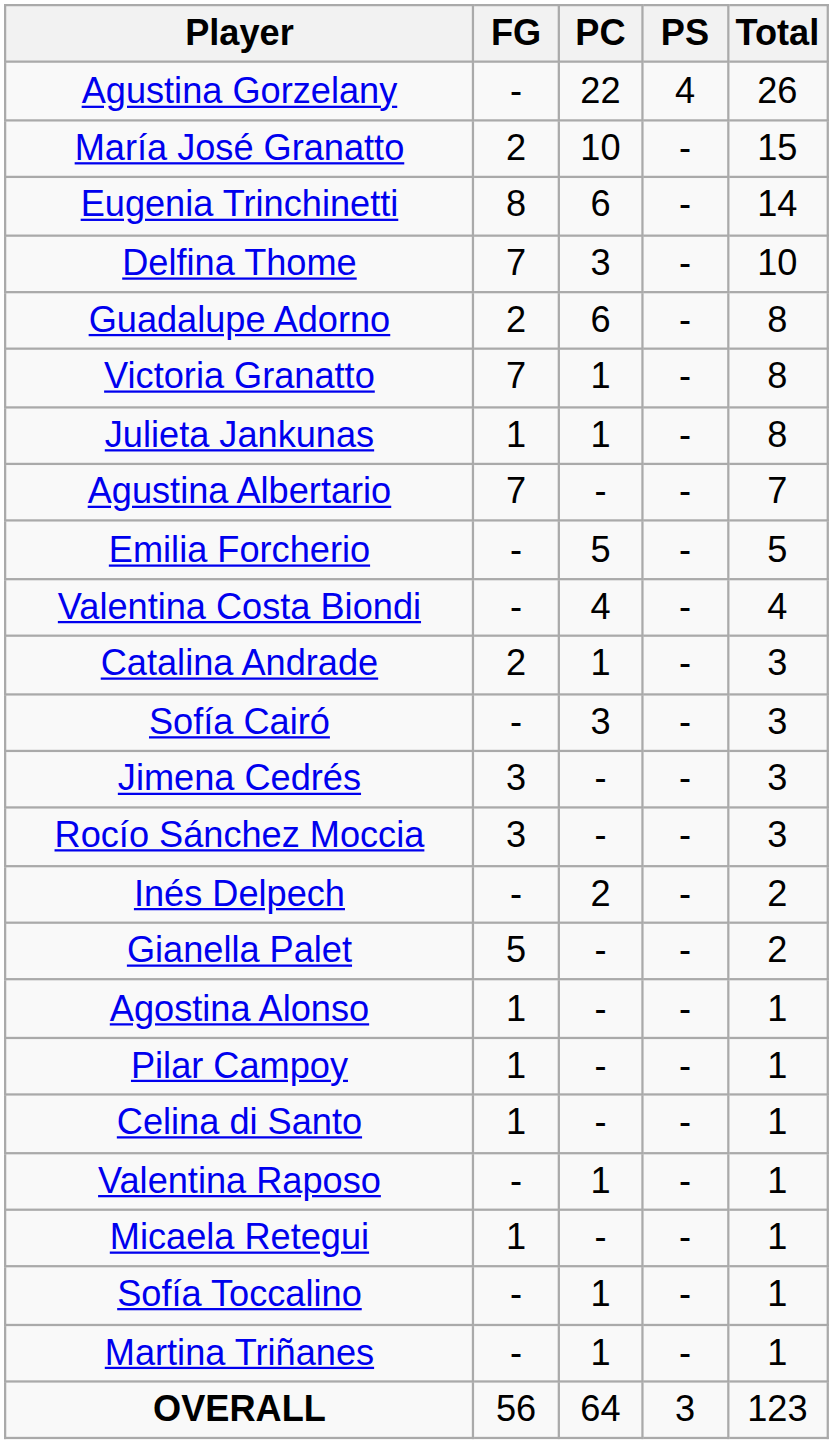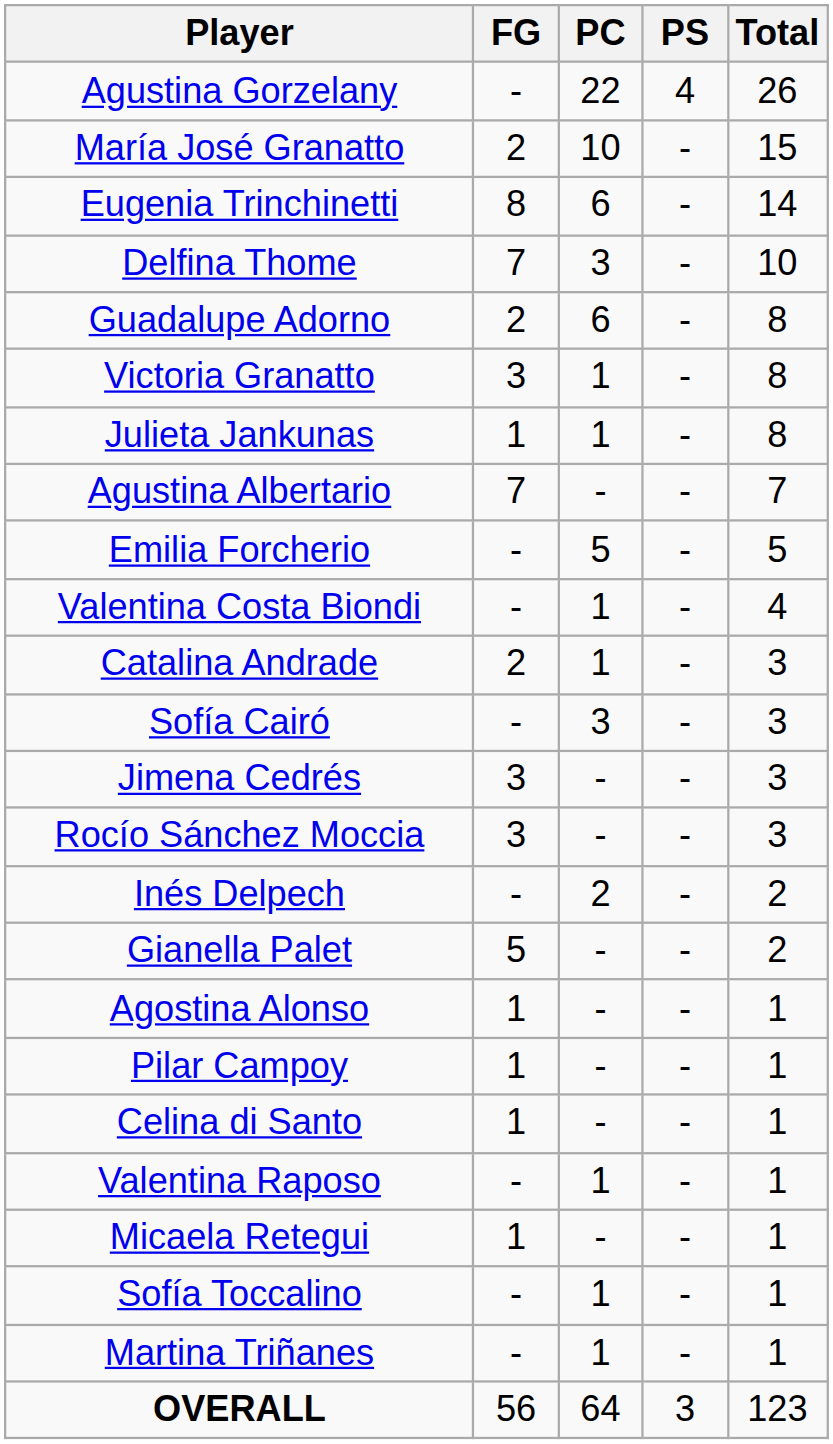 <table class="wikitable sortable" style="text-align:center">
 <tr>
 <th width=200px>Player</th>
 <th width=30px>FG</th>
 <th width=30px>PC</th>
 <th width=30px>PS</th>
 <th width=30px>Total</th>
 </tr>
 <tr>
 <td><a href='#'>Agustina Gorzelany</a></td>
 <td>-</td>
 <td>22</td>
 <td>4</td>
 <td>26</td>
 </tr>
 <tr>
 <td><a href='#'>María José Granatto</a></td>
 <td>2</td>
 <td>10</td>
 <td>-</td>
 <td>15</td>
 </tr>
 <tr>
 <td><a href='#'>Eugenia Trinchinetti</a></td>
 <td>8</td>
 <td>6</td>
 <td>-</td>
 <td>14</td>
 </tr>
 <tr>
 <td><a href='#'>Delfina Thome</a></td>
 <td>7</td>
 <td>3</td>
 <td>-</td>
 <td>10</td>
 </tr>
 <tr>
 <td><a href='#'>Guadalupe Adorno</a></td>
 <td>2</td>
 <td>6</td>
 <td>-</td>
 <td>8</td>
 </tr>
 <tr>
 <td><a href='#'>Victoria Granatto</a></td>
-<td>7</td>
+<td>3</td>
 <td>1</td>
 <td>-</td>
 <td>8</td>
 </tr>
 <tr>
 <td><a href='#'>Julieta Jankunas</a></td>
 <td>1</td>
 <td>1</td>
 <td>-</td>
 <td>8</td>
 </tr>
 <tr>
 <td><a href='#'>Agustina Albertario</a></td>
 <td>7</td>
 <td>-</td>
 <td>-</td>
 <td>7</td>
 </tr>
 <tr>
 <td><a href='#'>Emilia Forcherio</a></td>
 <td>-</td>
 <td>5</td>
 <td>-</td>
 <td>5</td>
 </tr>
 <tr>
 <td><a href='#'>Valentina Costa Biondi</a></td>
 <td>-</td>
-<td>4</td>
+<td>1</td>
 <td>-</td>
 <td>4</td>
 </tr>
 <tr>
 <td><a href='#'>Catalina Andrade</a></td>
 <td>2</td>
 <td>1</td>
 <td>-</td>
 <td>3</td>
 </tr>
 <tr>
 <td><a href='#'>Sofía Cairó</a></td>
 <td>-</td>
 <td>3</td>
 <td>-</td>
 <td>3</td>
 </tr>
 <tr>
 <td><a href='#'>Jimena Cedrés</a></td>
 <td>3</td>
 <td>-</td>
 <td>-</td>
 <td>3</td>
 </tr>
 <tr>
 <td><a href='#'>Rocío Sánchez Moccia</a></td>
 <td>3</td>
 <td>-</td>
 <td>-</td>
 <td>3</td>
 </tr>
 <tr>
 <td><a href='#'>Inés Delpech</a></td>
 <td>-</td>
 <td>2</td>
 <td>-</td>
 <td>2</td>
 </tr>
 <tr>
 <td><a href='#'>Gianella Palet</a></td>
 <td>5</td>
 <td>-</td>
 <td>-</td>
 <td>2</td>
 </tr>
 <tr>
 <td><a href='#'>Agostina Alonso</a></td>
 <td>1</td>
 <td>-</td>
 <td>-</td>
 <td>1</td>
 </tr>
 <tr>
 <td><a href='#'>Pilar Campoy</a></td>
 <td>1</td>
 <td>-</td>
 <td>-</td>
 <td>1</td>
 </tr>
 <tr>
 <td><a href='#'>Celina di Santo</a></td>
 <td>1</td>
 <td>-</td>
 <td>-</td>
 <td>1</td>
 </tr>
 <tr>
 <td><a href='#'>Valentina Raposo</a></td>
 <td>-</td>
 <td>1</td>
 <td>-</td>
 <td>1</td>
 </tr>
 <tr>
 <td><a href='#'>Micaela Retegui</a></td>
 <td>1</td>
 <td>-</td>
 <td>-</td>
 <td>1</td>
 </tr>
 <tr>
 <td><a href='#'>Sofía Toccalino</a></td>
 <td>-</td>
 <td>1</td>
 <td>-</td>
 <td>1</td>
 </tr>
 <tr>
 <td><a href='#'>Martina Triñanes</a></td>
 <td>-</td>
 <td>1</td>
 <td>-</td>
 <td>1</td>
 </tr>
 <tr>
 <td><strong>OVERALL</strong></td>
 <td>56</td>
 <td>64</td>
 <td>3</td>
 <td>123</td>
 </tr>
 </table>
